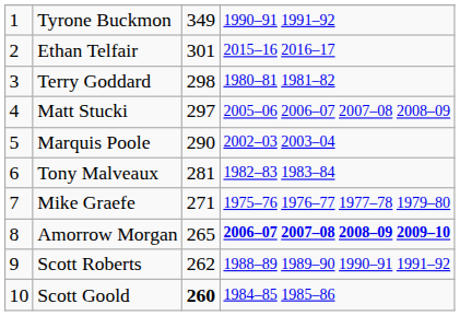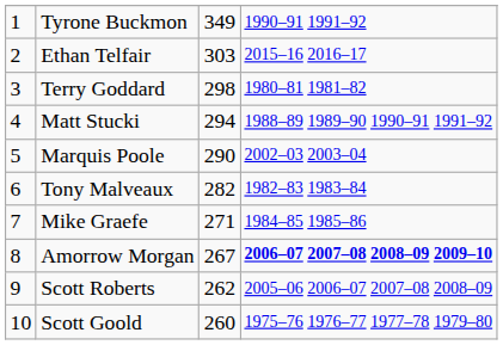 <table class="wikitable">
 <tr>
 </tr>
 <tr>
 <td>1</td>
 <td>Tyrone Buckmon</td>
 <td>349</td>
 <td style="font-size:80%;"><a href='#'>1990–91</a> <a href='#'>1991–92</a></td>
 </tr>
 <tr>
 <td>2</td>
 <td>Ethan Telfair</td>
-<td>301</td>
+<td>303</td>
 <td style="font-size:80%;"><a href='#'>2015–16</a> <a href='#'>2016–17</a></td>
 </tr>
 <tr>
 <td>3</td>
 <td>Terry Goddard</td>
 <td>298</td>
 <td style="font-size:80%;"><a href='#'>1980–81</a> <a href='#'>1981–82</a></td>
 </tr>
 <tr>
 <td>4</td>
 <td>Matt Stucki</td>
-<td>297</td>
-<td style="font-size:80%;"><a href='#'>2005–06</a> <a href='#'>2006–07</a> <a href='#'>2007–08</a> <a href='#'>2008–09</a></td>
+<td>294</td>
+<td style="font-size:80%;"><a href='#'>1988–89</a> <a href='#'>1989–90</a> <a href='#'>1990–91</a> <a href='#'>1991–92</a></td>
 </tr>
 <tr>
 <td>5</td>
 <td>Marquis Poole</td>
 <td>290</td>
 <td style="font-size:80%;"><a href='#'>2002–03</a> <a href='#'>2003–04</a></td>
 </tr>
 <tr>
 <td>6</td>
 <td>Tony Malveaux</td>
-<td>281</td>
+<td>282</td>
 <td style="font-size:80%;"><a href='#'>1982–83</a> <a href='#'>1983–84</a></td>
 </tr>
 <tr>
 <td>7</td>
 <td>Mike Graefe</td>
 <td>271</td>
-<td style="font-size:80%;"><a href='#'>1975–76</a> <a href='#'>1976–77</a> <a href='#'>1977–78</a> <a href='#'>1979–80</a></td>
+<td style="font-size:80%;"><a href='#'>1984–85</a> <a href='#'>1985–86</a></td>
 </tr>
 <tr>
 <td>8</td>
 <td>Amorrow Morgan</td>
-<td>265</td>
+<td>267</td>
 <td style="font-size:80%;"><strong><a href='#'>2006–07</a> <a href='#'>2007–08</a> <a href='#'>2008–09</a> <a href='#'>2009–10</a></strong></td>
 </tr>
 <tr>
 <td>9</td>
 <td>Scott Roberts</td>
 <td>262</td>
-<td style="font-size:80%;"><a href='#'>1988–89</a> <a href='#'>1989–90</a> <a href='#'>1990–91</a> <a href='#'>1991–92</a></td>
+<td style="font-size:80%;"><a href='#'>2005–06</a> <a href='#'>2006–07</a> <a href='#'>2007–08</a> <a href='#'>2008–09</a></td>
 </tr>
 <tr>
 <td>10</td>
 <td>Scott Goold</td>
-<td><strong>260</strong></td>
-<td style="font-size:80%;"><a href='#'>1984–85</a> <a href='#'>1985–86</a></td>
+<td>260</td>
+<td style="font-size:80%;"><a href='#'>1975–76</a> <a href='#'>1976–77</a> <a href='#'>1977–78</a> <a href='#'>1979–80</a></td>
 </tr>
 </table>
